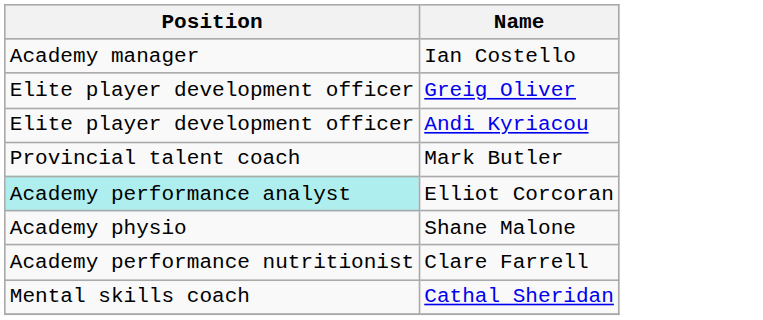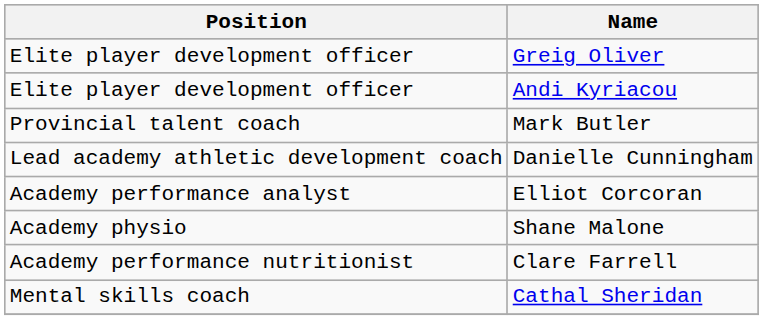 <table class="wikitable">
 <tr>
 <th>Position</th>
 <th>Name</th>
-</tr>
-<tr>
-<td>Academy manager</td>
-<td>Ian Costello</td>
 </tr>
 <tr>
 <td>Elite player development officer</td>
 <td><a href='#'>Greig Oliver</a></td>
 </tr>
 <tr>
 <td>Elite player development officer</td>
 <td><a href='#'>Andi Kyriacou</a></td>
 </tr>
 <tr>
 <td>Provincial talent coach</td>
 <td>Mark Butler</td>
 </tr>
 <tr>
-<td style="background: paleturquoise;">Academy performance analyst</td>
+<td>Lead academy athletic development coach</td>
+<td>Danielle Cunningham</td>
+</tr>
+<tr>
+<td>Academy performance analyst</td>
 <td>Elliot Corcoran</td>
 </tr>
 <tr>
 <td>Academy physio</td>
 <td>Shane Malone</td>
 </tr>
 <tr>
 <td>Academy performance nutritionist</td>
 <td>Clare Farrell</td>
 </tr>
 <tr>
 <td>Mental skills coach</td>
 <td><a href='#'>Cathal Sheridan</a></td>
 </tr>
 <tr>
 </tr>
 </table>
